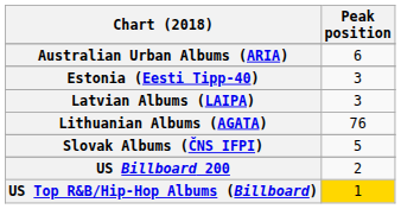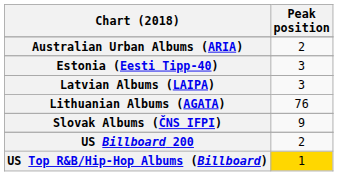 <table class="wikitable sortable plainrowheaders" style="text-align:center">
 <tr>
 <th scope="col">Chart (2018)</th>
 <th scope="col">Peak<br> position</th>
 </tr>
 <tr>
 </tr>
 <tr>
 <th scope="row">Australian Urban Albums (<a href='#'>ARIA</a>)</th>
-<td>6</td>
+<td>2</td>
 </tr>
 <tr>
 </tr>
 <tr>
 </tr>
 <tr>
 </tr>
 <tr>
 </tr>
 <tr>
 </tr>
 <tr>
 </tr>
 <tr>
 <th scope="row">Estonia (<a href='#'>Eesti Tipp-40</a>)</th>
 <td>3</td>
 </tr>
 <tr>
 </tr>
 <tr>
 </tr>
 <tr>
 </tr>
 <tr>
 </tr>
 <tr>
 <th scope="row">Latvian Albums (<a href='#'>LAIPA</a>)</th>
 <td>3</td>
 </tr>
 <tr>
 <th scope="row">Lithuanian Albums (<a href='#'>AGATA</a>)</th>
 <td>76</td>
 </tr>
 <tr>
 </tr>
 <tr>
 </tr>
 <tr>
 </tr>
 <tr>
 <th scope="row">Slovak Albums (<a href='#'>ČNS IFPI</a>)</th>
-<td>5</td>
+<td>9</td>
 </tr>
 <tr>
 </tr>
 <tr>
 </tr>
 <tr>
 </tr>
 <tr>
 </tr>
 <tr>
 <th scope="row">US <a href='#'><em>Billboard</em> 200</a></th>
 <td>2</td>
 </tr>
 <tr>
 <th scope="row">US <a href='#'>Top R&B/Hip-Hop Albums</a> (<em><a href='#'>Billboard</a></em>)</th>
 <td style="background: gold;">1</td>
 </tr>
 </table>
